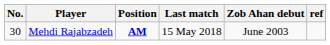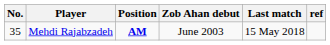 <table class="wikitable" style="text-align: center">
 <tr>
 <th>No.</th>
 <th>Player</th>
 <th>Position</th>
+<th>Zob Ahan debut</th>
 <th>Last match</th>
-<th>Zob Ahan debut</th>
 <th>ref</th>
 </tr>
 <tr>
-<td>30</td>
+<td>35</td>
 <td align=left> <a href='#'>Mehdi Rajabzadeh</a></td>
 <td><strong><a href='#'>AM</a></strong></td>
+<td>June 2003</td>
 <td>15 May 2018</td>
-<td>June 2003</td>
 <td></td>
 </tr>
 </table>
